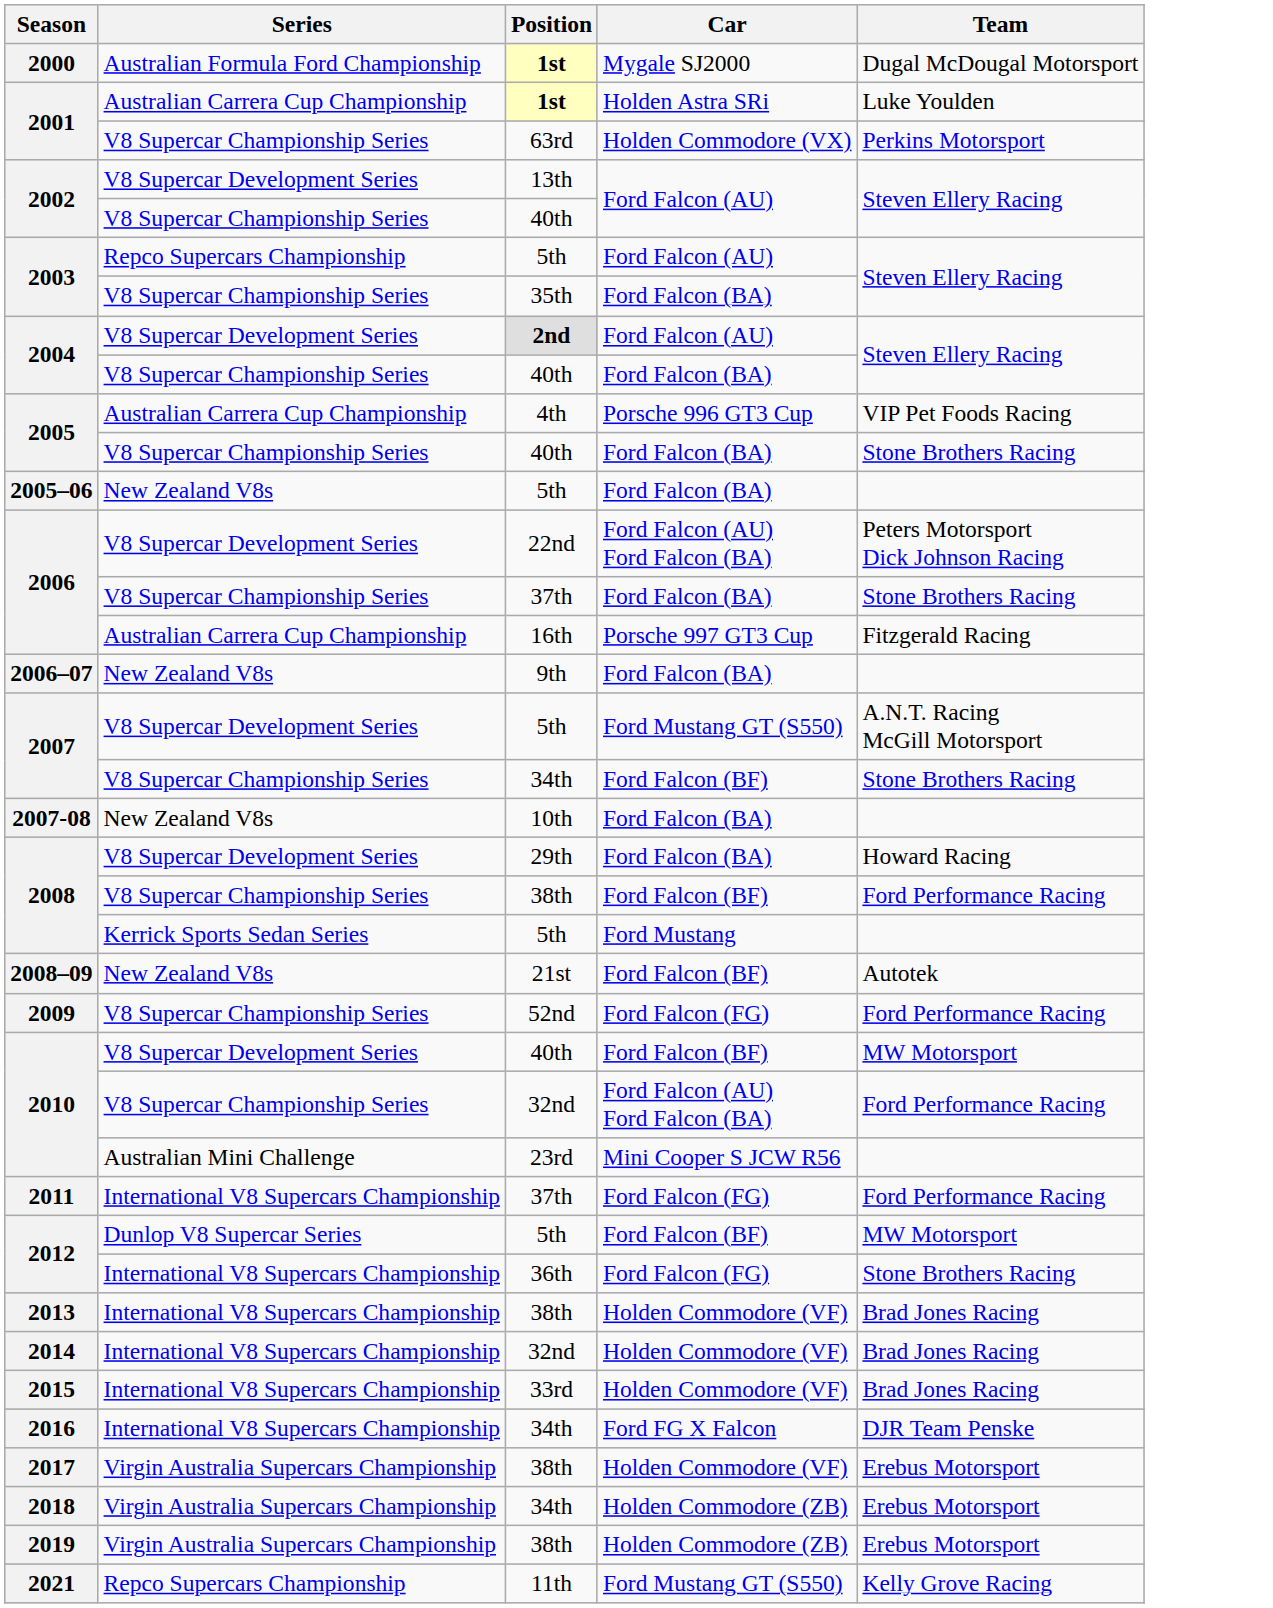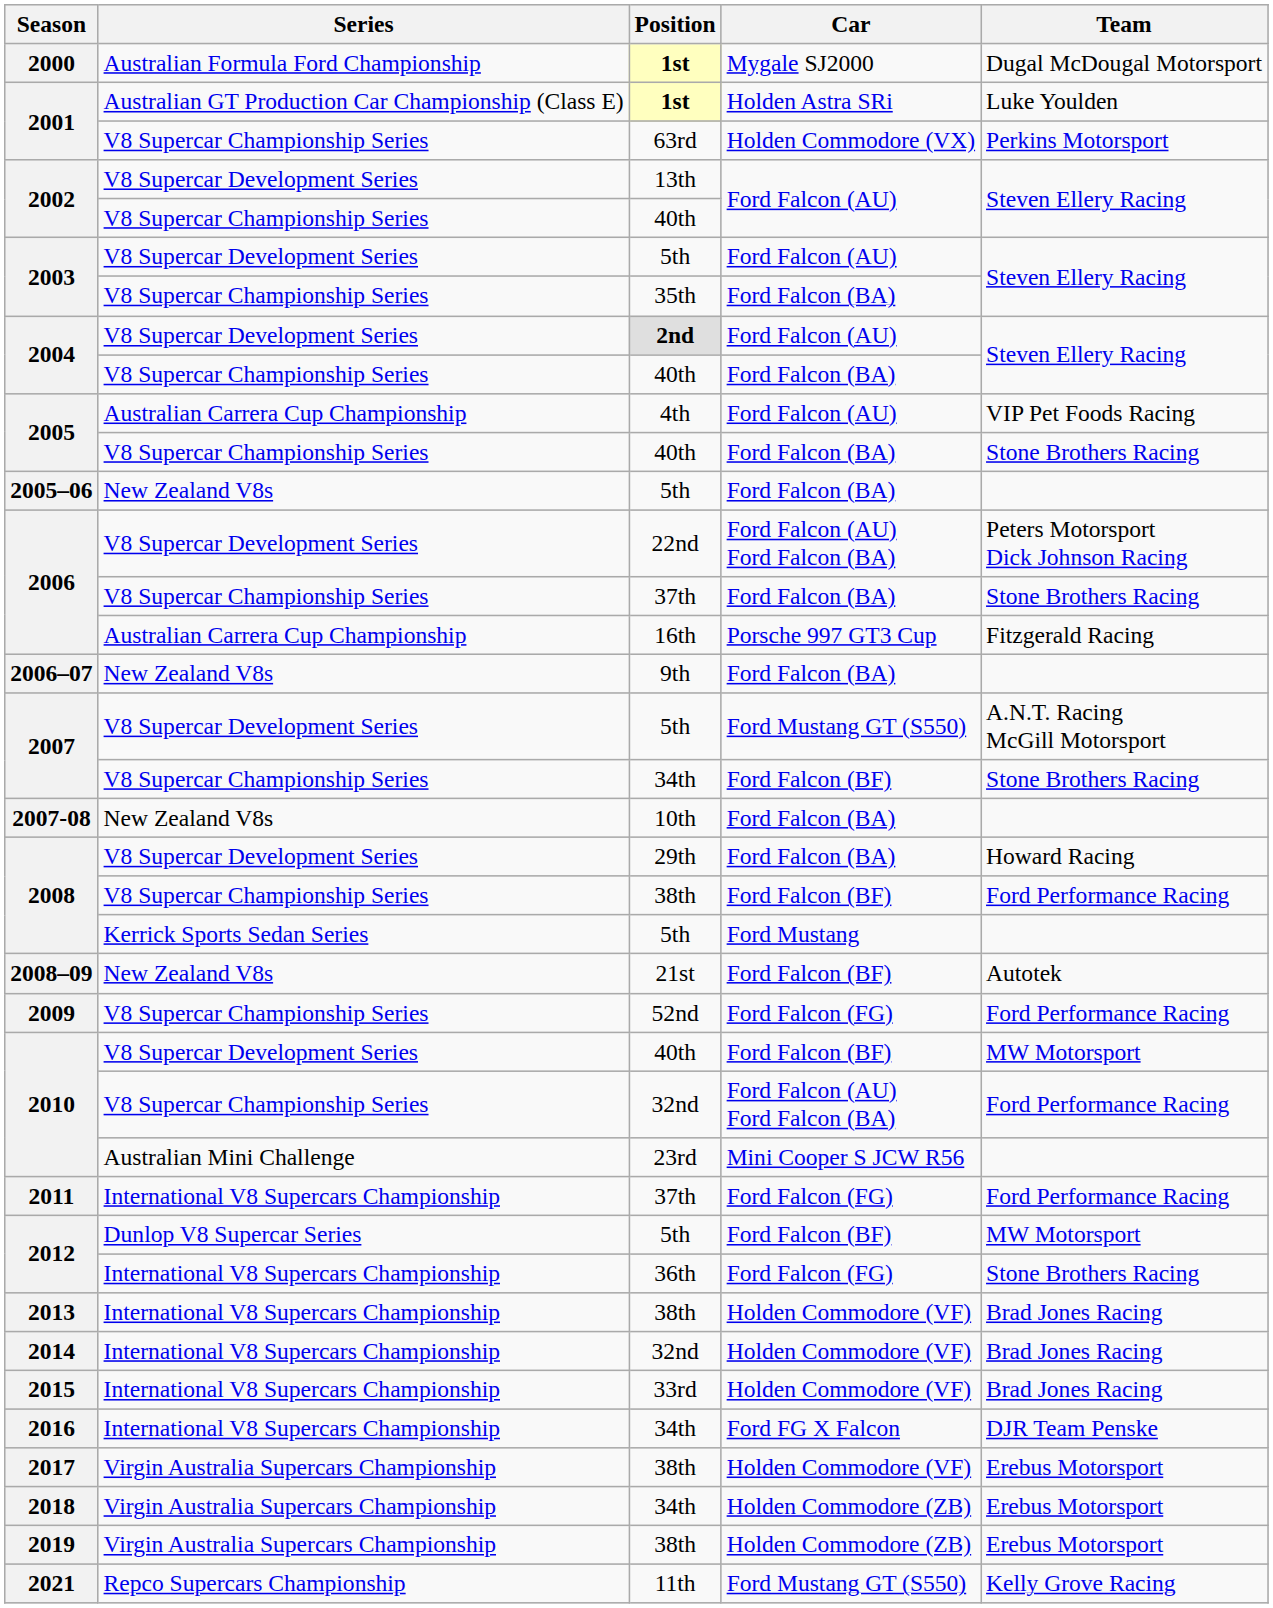 <table class="wikitable" style="font-size: 95%;">
 <tr>
 <th>Season</th>
 <th>Series</th>
 <th>Position</th>
 <th>Car</th>
 <th>Team</th>
 </tr>
 <tr>
 <th>2000</th>
 <td><a href='#'>Australian Formula Ford Championship</a></td>
 <td align="center" style="background: #ffffbf"><strong>1st</strong></td>
 <td><a href='#'>Mygale</a> SJ2000</td>
 <td>Dugal McDougal Motorsport</td>
 </tr>
 <tr>
 <th rowspan=2>2001</th>
-<td><a href='#'>Australian Carrera Cup Championship</a></td>
+<td><a href='#'>Australian GT Production Car Championship</a> (Class E)</td>
 <td align="center" style="background: #ffffbf"><strong>1st</strong></td>
 <td><a href='#'>Holden Astra SRi</a></td>
 <td>Luke Youlden</td>
 </tr>
 <tr>
 <td><a href='#'>V8 Supercar Championship Series</a></td>
 <td align="center">63rd</td>
 <td><a href='#'>Holden Commodore (VX)</a></td>
 <td><a href='#'>Perkins Motorsport</a></td>
 </tr>
 <tr>
 <th rowspan=2>2002</th>
 <td><a href='#'>V8 Supercar Development Series</a></td>
 <td align="center">13th</td>
 <td rowspan=2><a href='#'>Ford Falcon (AU)</a></td>
 <td rowspan=2><a href='#'>Steven Ellery Racing</a></td>
 </tr>
 <tr>
 <td><a href='#'>V8 Supercar Championship Series</a></td>
 <td align="center">40th</td>
 </tr>
 <tr>
 <th rowspan=2>2003</th>
-<td><a href='#'>Repco Supercars Championship</a></td>
+<td><a href='#'>V8 Supercar Development Series</a></td>
 <td align="center">5th</td>
 <td><a href='#'>Ford Falcon (AU)</a></td>
 <td rowspan=2><a href='#'>Steven Ellery Racing</a></td>
 </tr>
 <tr>
 <td><a href='#'>V8 Supercar Championship Series</a></td>
 <td align="center">35th</td>
 <td><a href='#'>Ford Falcon (BA)</a></td>
 </tr>
 <tr>
 <th rowspan=2>2004</th>
 <td><a href='#'>V8 Supercar Development Series</a></td>
 <td align="center" style="background: #dfdfdf"><strong>2nd</strong></td>
 <td><a href='#'>Ford Falcon (AU)</a></td>
 <td rowspan=2><a href='#'>Steven Ellery Racing</a></td>
 </tr>
 <tr>
 <td><a href='#'>V8 Supercar Championship Series</a></td>
 <td align="center">40th</td>
 <td><a href='#'>Ford Falcon (BA)</a></td>
 </tr>
 <tr>
 <th rowspan=2>2005</th>
 <td><a href='#'>Australian Carrera Cup Championship</a></td>
 <td align="center">4th</td>
-<td><a href='#'>Porsche 996 GT3 Cup</a></td>
+<td><a href='#'>Ford Falcon (AU)</a></td>
 <td>VIP Pet Foods Racing</td>
 </tr>
 <tr>
 <td><a href='#'>V8 Supercar Championship Series</a></td>
 <td align="center">40th</td>
 <td><a href='#'>Ford Falcon (BA)</a></td>
 <td><a href='#'>Stone Brothers Racing</a></td>
 </tr>
 <tr>
 <th>2005–06</th>
 <td><a href='#'>New Zealand V8s</a></td>
 <td align="center">5th</td>
 <td><a href='#'>Ford Falcon (BA)</a></td>
 <td></td>
 </tr>
 <tr>
 <th rowspan=3>2006</th>
 <td><a href='#'>V8 Supercar Development Series</a></td>
 <td align="center">22nd</td>
 <td><a href='#'>Ford Falcon (AU)</a><br><a href='#'>Ford Falcon (BA)</a></td>
 <td>Peters Motorsport<br><a href='#'>Dick Johnson Racing</a></td>
 </tr>
 <tr>
 <td><a href='#'>V8 Supercar Championship Series</a></td>
 <td align="center">37th</td>
 <td><a href='#'>Ford Falcon (BA)</a></td>
 <td><a href='#'>Stone Brothers Racing</a></td>
 </tr>
 <tr>
 <td><a href='#'>Australian Carrera Cup Championship</a></td>
 <td align="center">16th</td>
 <td><a href='#'>Porsche 997 GT3 Cup</a></td>
 <td>Fitzgerald Racing</td>
 </tr>
 <tr>
 <th>2006–07</th>
 <td><a href='#'>New Zealand V8s</a></td>
 <td align="center">9th</td>
 <td><a href='#'>Ford Falcon (BA)</a></td>
 <td></td>
 </tr>
 <tr>
 <th rowspan=2>2007</th>
 <td><a href='#'>V8 Supercar Development Series</a></td>
 <td align="center">5th</td>
 <td><a href='#'>Ford Mustang GT (S550)</a></td>
 <td>A.N.T. Racing<br>McGill Motorsport</td>
 </tr>
 <tr>
 <td><a href='#'>V8 Supercar Championship Series</a></td>
 <td align="center">34th</td>
 <td><a href='#'>Ford Falcon (BF)</a></td>
 <td><a href='#'>Stone Brothers Racing</a></td>
 </tr>
 <tr>
 <th>2007-08</th>
 <td>New Zealand V8s</td>
 <td align="center">10th</td>
 <td><a href='#'>Ford Falcon (BA)</a></td>
 <td></td>
 </tr>
 <tr>
 <th rowspan=3>2008</th>
 <td><a href='#'>V8 Supercar Development Series</a></td>
 <td align="center">29th</td>
 <td><a href='#'>Ford Falcon (BA)</a></td>
 <td>Howard Racing</td>
 </tr>
 <tr>
 <td><a href='#'>V8 Supercar Championship Series</a></td>
 <td align="center">38th</td>
 <td><a href='#'>Ford Falcon (BF)</a></td>
 <td><a href='#'>Ford Performance Racing</a></td>
 </tr>
 <tr>
 <td><a href='#'>Kerrick Sports Sedan Series</a></td>
 <td align="center">5th</td>
 <td><a href='#'>Ford Mustang</a></td>
 <td></td>
 </tr>
 <tr>
 <th>2008–09</th>
 <td><a href='#'>New Zealand V8s</a></td>
 <td align="center">21st</td>
 <td><a href='#'>Ford Falcon (BF)</a></td>
 <td>Autotek</td>
 </tr>
 <tr>
 <th>2009</th>
 <td><a href='#'>V8 Supercar Championship Series</a></td>
 <td align="center">52nd</td>
 <td><a href='#'>Ford Falcon (FG)</a></td>
 <td><a href='#'>Ford Performance Racing</a></td>
 </tr>
 <tr>
 <th rowspan=3>2010</th>
 <td><a href='#'>V8 Supercar Development Series</a></td>
 <td align="center">40th</td>
 <td><a href='#'>Ford Falcon (BF)</a></td>
 <td><a href='#'>MW Motorsport</a></td>
 </tr>
 <tr>
 <td><a href='#'>V8 Supercar Championship Series</a></td>
 <td align="center">32nd</td>
 <td><a href='#'>Ford Falcon (AU)</a><br><a href='#'>Ford Falcon (BA)</a></td>
 <td><a href='#'>Ford Performance Racing</a></td>
 </tr>
 <tr>
 <td>Australian Mini Challenge</td>
 <td align="center">23rd</td>
 <td><a href='#'>Mini Cooper S JCW R56</a></td>
 <td></td>
 </tr>
 <tr>
 <th>2011</th>
 <td><a href='#'>International V8 Supercars Championship</a></td>
 <td align="center">37th</td>
 <td><a href='#'>Ford Falcon (FG)</a></td>
 <td><a href='#'>Ford Performance Racing</a></td>
 </tr>
 <tr>
 <th rowspan=2>2012</th>
 <td><a href='#'>Dunlop V8 Supercar Series</a></td>
 <td align="center">5th</td>
 <td><a href='#'>Ford Falcon (BF)</a></td>
 <td><a href='#'>MW Motorsport</a></td>
 </tr>
 <tr>
 <td><a href='#'>International V8 Supercars Championship</a></td>
 <td align="center">36th</td>
 <td><a href='#'>Ford Falcon (FG)</a></td>
 <td><a href='#'>Stone Brothers Racing</a></td>
 </tr>
 <tr>
 <th>2013</th>
 <td><a href='#'>International V8 Supercars Championship</a></td>
 <td align="center">38th</td>
 <td><a href='#'>Holden Commodore (VF)</a></td>
 <td><a href='#'>Brad Jones Racing</a></td>
 </tr>
 <tr>
 <th>2014</th>
 <td><a href='#'>International V8 Supercars Championship</a></td>
 <td align="center">32nd</td>
 <td><a href='#'>Holden Commodore (VF)</a></td>
 <td><a href='#'>Brad Jones Racing</a></td>
 </tr>
 <tr>
 <th>2015</th>
 <td><a href='#'>International V8 Supercars Championship</a></td>
 <td align="center">33rd</td>
 <td><a href='#'>Holden Commodore (VF)</a></td>
 <td><a href='#'>Brad Jones Racing</a></td>
 </tr>
 <tr>
 <th>2016</th>
 <td><a href='#'>International V8 Supercars Championship</a></td>
 <td align="center">34th</td>
 <td><a href='#'>Ford FG X Falcon</a></td>
 <td><a href='#'>DJR Team Penske</a></td>
 </tr>
 <tr>
 <th>2017</th>
 <td><a href='#'>Virgin Australia Supercars Championship</a></td>
 <td align="center">38th</td>
 <td><a href='#'>Holden Commodore (VF)</a></td>
 <td><a href='#'>Erebus Motorsport</a></td>
 </tr>
 <tr>
 <th>2018</th>
 <td><a href='#'>Virgin Australia Supercars Championship</a></td>
 <td align="center">34th</td>
 <td><a href='#'>Holden Commodore (ZB)</a></td>
 <td><a href='#'>Erebus Motorsport</a></td>
 </tr>
 <tr>
 <th>2019</th>
 <td><a href='#'>Virgin Australia Supercars Championship</a></td>
 <td align="center">38th</td>
 <td><a href='#'>Holden Commodore (ZB)</a></td>
 <td><a href='#'>Erebus Motorsport</a></td>
 </tr>
 <tr>
 <th>2021</th>
 <td><a href='#'>Repco Supercars Championship</a></td>
 <td align="center">11th</td>
 <td><a href='#'>Ford Mustang GT (S550)</a></td>
 <td><a href='#'>Kelly Grove Racing</a></td>
 </tr>
 </table>
